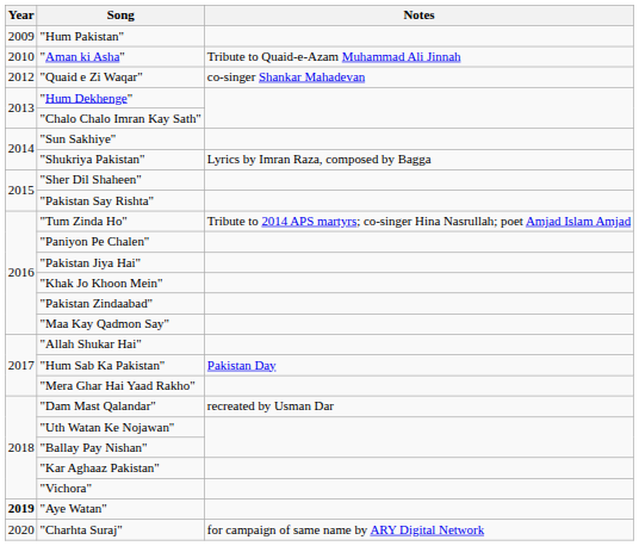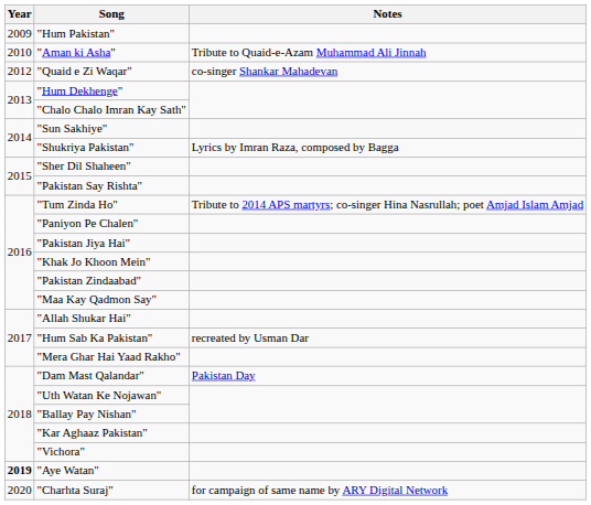 <table class="wikitable">
 <tr>
 <th>Year</th>
 <th>Song</th>
 <th>Notes</th>
 </tr>
 <tr>
 <td>2009</td>
 <td>"Hum Pakistan"</td>
 <td></td>
 </tr>
 <tr>
 <td>2010</td>
 <td>"<a href='#'>Aman ki Asha</a>"</td>
 <td>Tribute to Quaid-e-Azam <a href='#'>Muhammad Ali Jinnah</a></td>
 </tr>
 <tr>
 <td>2012</td>
 <td>"Quaid e Zi Waqar"</td>
 <td>co-singer <a href='#'>Shankar Mahadevan</a></td>
 </tr>
 <tr>
 <td rowspan="2">2013</td>
 <td>"<a href='#'>Hum Dekhenge</a>"</td>
 <td rowspan="2"></td>
 </tr>
 <tr>
 <td>"Chalo Chalo Imran Kay Sath"</td>
 </tr>
 <tr>
 <td rowspan="2">2014</td>
 <td>"Sun Sakhiye"</td>
 <td></td>
 </tr>
 <tr>
 <td>"Shukriya Pakistan"</td>
 <td>Lyrics by Imran Raza, composed by Bagga</td>
 </tr>
 <tr>
 <td rowspan="2">2015</td>
 <td>"Sher Dil Shaheen"</td>
 <td></td>
 </tr>
 <tr>
 <td>"Pakistan Say Rishta"</td>
 <td></td>
 </tr>
 <tr>
 <td rowspan="6">2016</td>
 <td>"Tum Zinda Ho"</td>
 <td>Tribute to <a href='#'>2014 APS martyrs</a>; co-singer Hina Nasrullah; poet <a href='#'>Amjad Islam Amjad</a></td>
 </tr>
 <tr>
 <td>"Paniyon Pe Chalen"</td>
 <td></td>
 </tr>
 <tr>
 <td>"Pakistan Jiya Hai"</td>
 <td></td>
 </tr>
 <tr>
 <td>"Khak Jo Khoon Mein"</td>
 <td></td>
 </tr>
 <tr>
 <td>"Pakistan Zindaabad"</td>
 <td></td>
 </tr>
 <tr>
 <td>"Maa Kay Qadmon Say"</td>
 <td></td>
 </tr>
 <tr>
 <td rowspan="3">2017</td>
 <td>"Allah Shukar Hai"</td>
 <td></td>
 </tr>
 <tr>
 <td>"Hum Sab Ka Pakistan"</td>
-<td><a href='#'>Pakistan Day</a></td>
+<td>recreated by Usman Dar</td>
 </tr>
 <tr>
 <td>"Mera Ghar Hai Yaad Rakho"</td>
 <td></td>
 </tr>
 <tr>
 <td rowspan="5">2018</td>
 <td>"Dam Mast Qalandar"</td>
-<td>recreated by Usman Dar</td>
+<td><a href='#'>Pakistan Day</a></td>
 </tr>
 <tr>
 <td>"Uth Watan Ke Nojawan"</td>
 <td rowspan="2"></td>
 </tr>
 <tr>
 <td>"Ballay Pay Nishan"</td>
 </tr>
 <tr>
 <td>"Kar Aghaaz Pakistan"</td>
 <td></td>
 </tr>
 <tr>
 <td>"Vichora"</td>
 <td></td>
 </tr>
 <tr>
 <td><strong>2019</strong></td>
 <td>"Aye Watan"</td>
 <td></td>
 </tr>
 <tr>
 <td>2020</td>
 <td>"Charhta Suraj"</td>
 <td>for campaign of same name by <a href='#'>ARY Digital Network</a></td>
 </tr>
 </table>
